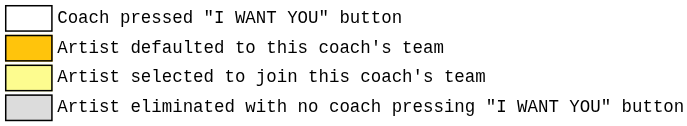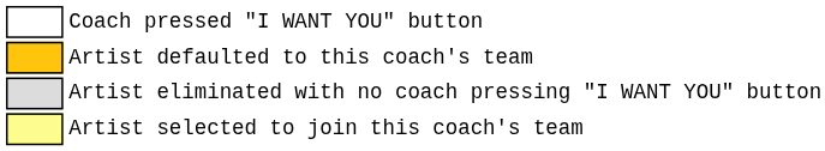 <table class="toccolours" style="font-size: 90%; white-space: nowrap;">
 <tr>
 <td style="background:white; border:1px solid black;"> <strong></strong> </td>
 <td>Coach pressed "I WANT YOU" button</td>
 </tr>
 <tr>
 <td style="background:#ffc40c; border:1px solid black;">    </td>
 <td>Artist defaulted to this coach's team</td>
 </tr>
 <tr>
+<td style="background:#dcdcdc; border:1px solid black;">    </td>
+<td>Artist eliminated with no coach pressing "I WANT YOU" button</td>
+</tr>
+<tr>
 <td style="background:#fdfc8f; border:1px solid black;">    </td>
 <td style="padding-right: 8px">Artist selected to join this coach's team</td>
-</tr>
-<tr>
-<td style="background:#dcdcdc; border:1px solid black;">    </td>
-<td>Artist eliminated with no coach pressing "I WANT YOU" button</td>
 </tr>
 <tr>
 <td></td>
 </tr>
 </table>
